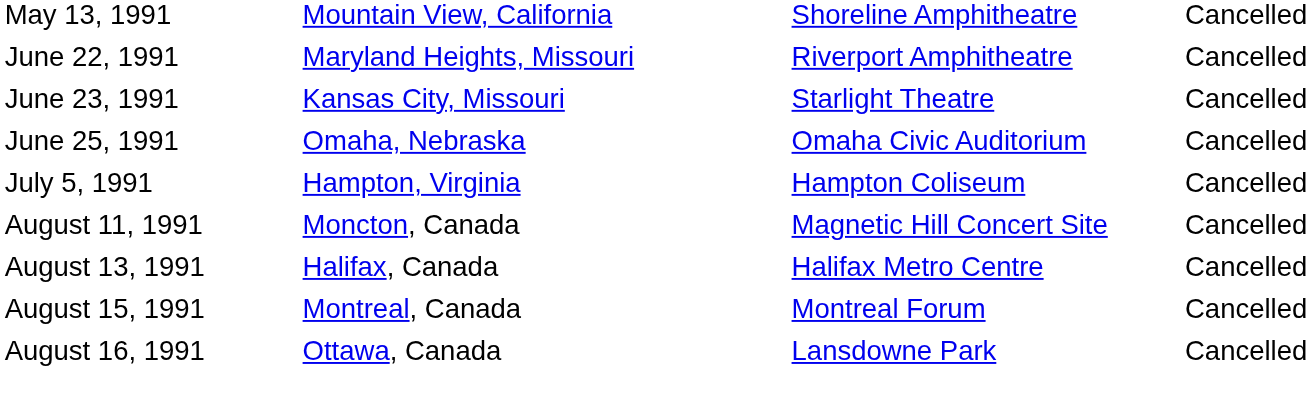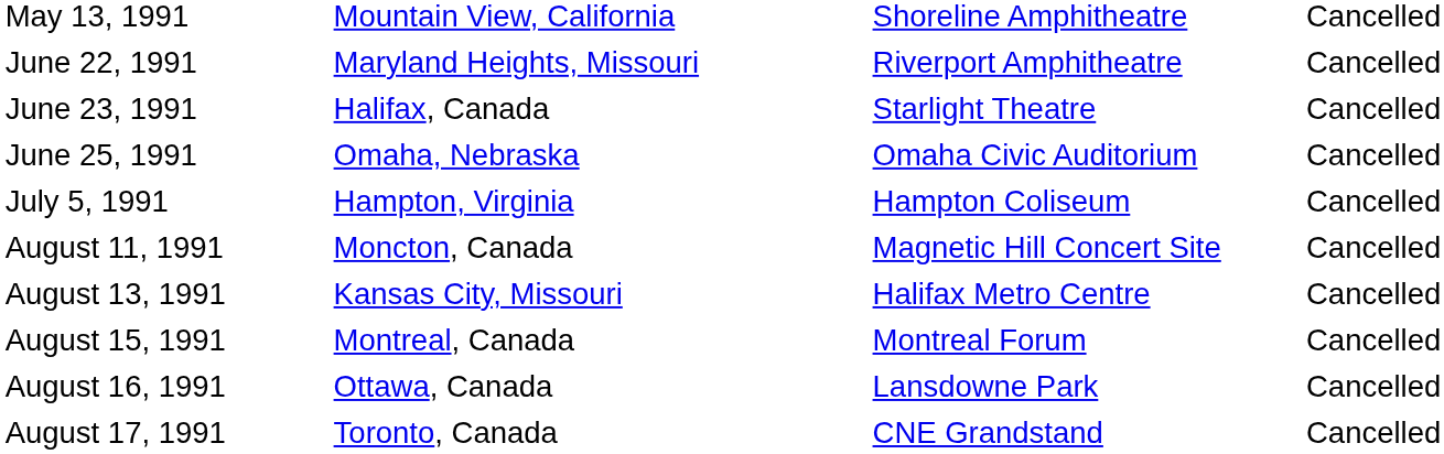 <table cellpadding="2" style="border: 0px solid darkgray; font-size:90%">
 <tr>
 <th width="150"></th>
 <th width="250"></th>
 <th width="200"></th>
 <th width="700"></th>
 </tr>
 <tr border="0">
 <td>May 13, 1991</td>
 <td><a href='#'>Mountain View, California</a></td>
 <td><a href='#'>Shoreline Amphitheatre</a></td>
 <td>Cancelled</td>
 </tr>
 <tr>
 <td>June 22, 1991</td>
 <td><a href='#'>Maryland Heights, Missouri</a></td>
 <td><a href='#'>Riverport Amphitheatre</a></td>
 <td>Cancelled</td>
 </tr>
 <tr>
 <td>June 23, 1991</td>
-<td><a href='#'>Kansas City, Missouri</a></td>
+<td><a href='#'>Halifax</a>, Canada</td>
 <td><a href='#'>Starlight Theatre</a></td>
 <td>Cancelled</td>
 </tr>
 <tr>
 <td>June 25, 1991</td>
 <td><a href='#'>Omaha, Nebraska</a></td>
 <td><a href='#'>Omaha Civic Auditorium</a></td>
 <td>Cancelled</td>
 </tr>
 <tr>
 <td>July 5, 1991</td>
 <td><a href='#'>Hampton, Virginia</a></td>
 <td><a href='#'>Hampton Coliseum</a></td>
 <td>Cancelled</td>
 </tr>
 <tr>
 <td>August 11, 1991</td>
 <td><a href='#'>Moncton</a>, Canada</td>
 <td><a href='#'>Magnetic Hill Concert Site</a></td>
 <td>Cancelled</td>
 </tr>
 <tr>
 <td>August 13, 1991</td>
-<td><a href='#'>Halifax</a>, Canada</td>
+<td><a href='#'>Kansas City, Missouri</a></td>
 <td><a href='#'>Halifax Metro Centre</a></td>
 <td>Cancelled</td>
 </tr>
 <tr>
 <td>August 15, 1991</td>
 <td><a href='#'>Montreal</a>, Canada</td>
 <td><a href='#'>Montreal Forum</a></td>
 <td>Cancelled</td>
 </tr>
 <tr>
 <td>August 16, 1991</td>
 <td><a href='#'>Ottawa</a>, Canada</td>
 <td><a href='#'>Lansdowne Park</a></td>
 <td>Cancelled</td>
 </tr>
 <tr>
+<td>August 17, 1991</td>
+<td><a href='#'>Toronto</a>, Canada</td>
+<td><a href='#'>CNE Grandstand</a></td>
+<td>Cancelled</td>
+</tr>
+<tr>
 </tr>
 </table>
